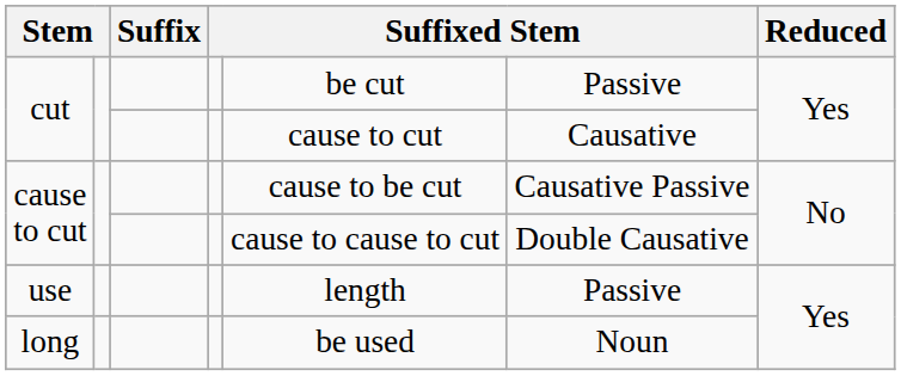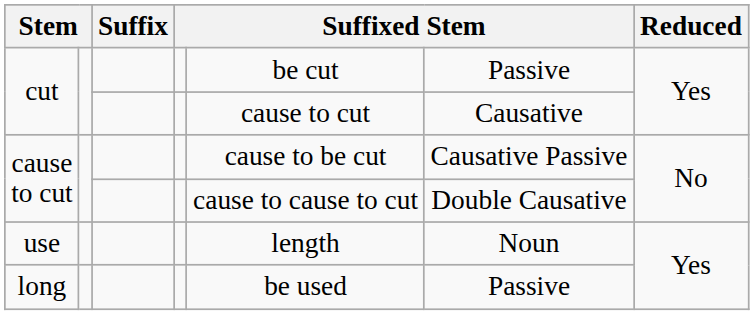 <table class="wikitable" style="text-align: center;">
 <tr>
 <th colspan="2">Stem</th>
 <th>Suffix</th>
 <th colspan="3">Suffixed Stem</th>
 <th>Reduced</th>
 </tr>
 <tr>
 <td rowspan="2">cut</td>
 <td rowspan="2"></td>
 <td></td>
 <td></td>
 <td>be cut</td>
 <td>Passive</td>
 <td rowspan="2">Yes</td>
 </tr>
 <tr>
 <td></td>
 <td></td>
 <td>cause to cut</td>
 <td>Causative</td>
 </tr>
 <tr>
 <td rowspan="2">cause <br> to cut</td>
 <td rowspan="2"></td>
 <td></td>
 <td></td>
 <td>cause to be cut</td>
 <td>Causative Passive</td>
 <td rowspan="2">No</td>
 </tr>
 <tr>
 <td></td>
 <td></td>
 <td>cause to cause to cut</td>
 <td>Double Causative</td>
 </tr>
 <tr>
 <td>use</td>
 <td></td>
 <td></td>
 <td></td>
 <td>length</td>
-<td>Passive</td>
+<td>Noun</td>
 <td rowspan="2">Yes</td>
 </tr>
 <tr>
 <td>long</td>
 <td></td>
 <td></td>
 <td></td>
 <td>be used</td>
-<td>Noun</td>
+<td>Passive</td>
 </tr>
 </table>
